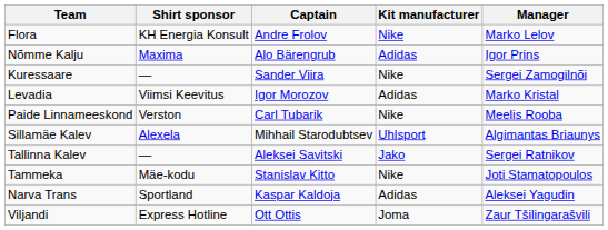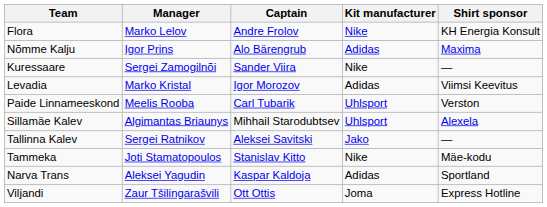 <table class="wikitable sortable" style="text-align: left;">
 <tr>
 <th>Team</th>
-<th>Shirt sponsor</th>
+<th>Manager</th>
 <th>Captain</th>
 <th>Kit manufacturer</th>
-<th>Manager</th>
+<th>Shirt sponsor</th>
 </tr>
 <tr>
 <td>Flora</td>
-<td>KH Energia Konsult</td>
+<td> <a href='#'>Marko Lelov</a></td>
 <td> <a href='#'>Andre Frolov</a></td>
 <td><a href='#'>Nike</a></td>
-<td> <a href='#'>Marko Lelov</a></td>
+<td>KH Energia Konsult</td>
 </tr>
 <tr>
 <td>Nõmme Kalju</td>
-<td><a href='#'>Maxima</a></td>
+<td> <a href='#'>Igor Prins</a></td>
 <td> <a href='#'>Alo Bärengrub</a></td>
 <td><a href='#'>Adidas</a></td>
-<td> <a href='#'>Igor Prins</a></td>
+<td><a href='#'>Maxima</a></td>
 </tr>
 <tr>
 <td>Kuressaare</td>
-<td>—</td>
+<td> <a href='#'>Sergei Zamogilnõi</a></td>
 <td> <a href='#'>Sander Viira</a></td>
 <td>Nike</td>
-<td> <a href='#'>Sergei Zamogilnõi</a></td>
+<td>—</td>
 </tr>
 <tr>
 <td>Levadia</td>
-<td>Viimsi Keevitus</td>
+<td> <a href='#'>Marko Kristal</a></td>
 <td> <a href='#'>Igor Morozov</a></td>
 <td>Adidas</td>
-<td> <a href='#'>Marko Kristal</a></td>
+<td>Viimsi Keevitus</td>
 </tr>
 <tr>
 <td>Paide Linnameeskond</td>
+<td> <a href='#'>Meelis Rooba</a></td>
+<td> <a href='#'>Carl Tubarik</a></td>
+<td><a href='#'>Uhlsport</a></td>
 <td>Verston</td>
-<td> <a href='#'>Carl Tubarik</a></td>
-<td>Nike</td>
-<td> <a href='#'>Meelis Rooba</a></td>
 </tr>
 <tr>
 <td>Sillamäe Kalev</td>
-<td><a href='#'>Alexela</a></td>
+<td> <a href='#'>Algimantas Briaunys</a></td>
 <td> Mihhail Starodubtsev</td>
 <td><a href='#'>Uhlsport</a></td>
-<td> <a href='#'>Algimantas Briaunys</a></td>
+<td><a href='#'>Alexela</a></td>
 </tr>
 <tr>
 <td>Tallinna Kalev</td>
-<td>—</td>
+<td> <a href='#'>Sergei Ratnikov</a></td>
 <td> <a href='#'>Aleksei Savitski</a></td>
 <td><a href='#'>Jako</a></td>
-<td> <a href='#'>Sergei Ratnikov</a></td>
+<td>—</td>
 </tr>
 <tr>
 <td>Tammeka</td>
-<td>Mäe-kodu</td>
+<td> <a href='#'>Joti Stamatopoulos</a></td>
 <td> <a href='#'>Stanislav Kitto</a></td>
 <td>Nike</td>
-<td> <a href='#'>Joti Stamatopoulos</a></td>
+<td>Mäe-kodu</td>
 </tr>
 <tr>
 <td>Narva Trans</td>
-<td>Sportland</td>
+<td> <a href='#'>Aleksei Yagudin</a></td>
 <td> <a href='#'>Kaspar Kaldoja</a></td>
 <td>Adidas</td>
-<td> <a href='#'>Aleksei Yagudin</a></td>
+<td>Sportland</td>
 </tr>
 <tr>
 <td>Viljandi</td>
-<td>Express Hotline</td>
+<td> <a href='#'>Zaur Tšilingarašvili</a></td>
 <td> <a href='#'>Ott Ottis</a></td>
 <td>Joma</td>
-<td> <a href='#'>Zaur Tšilingarašvili</a></td>
+<td>Express Hotline</td>
 </tr>
 </table>
